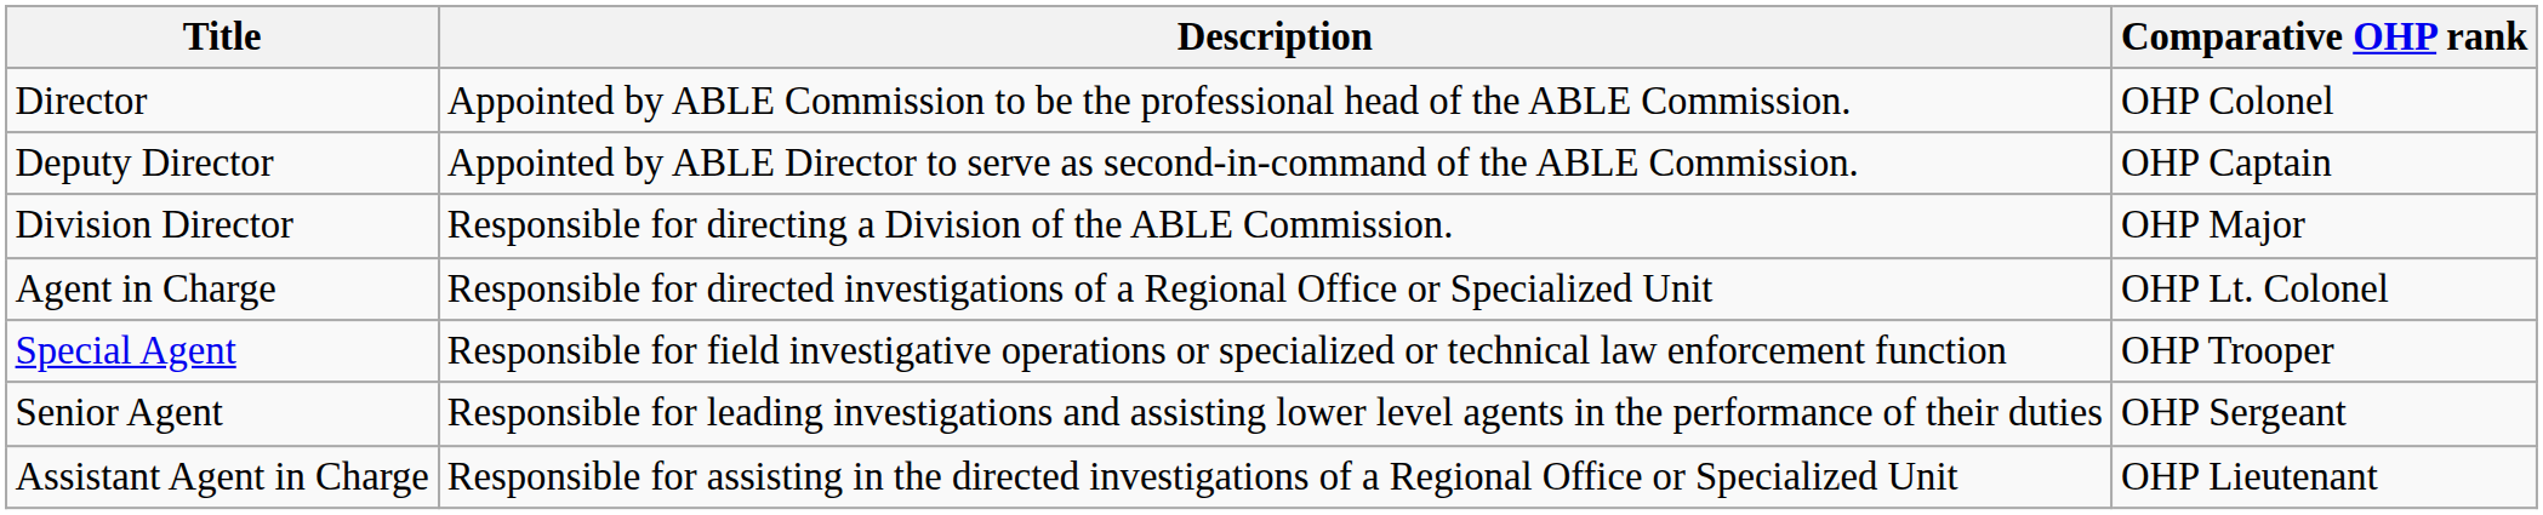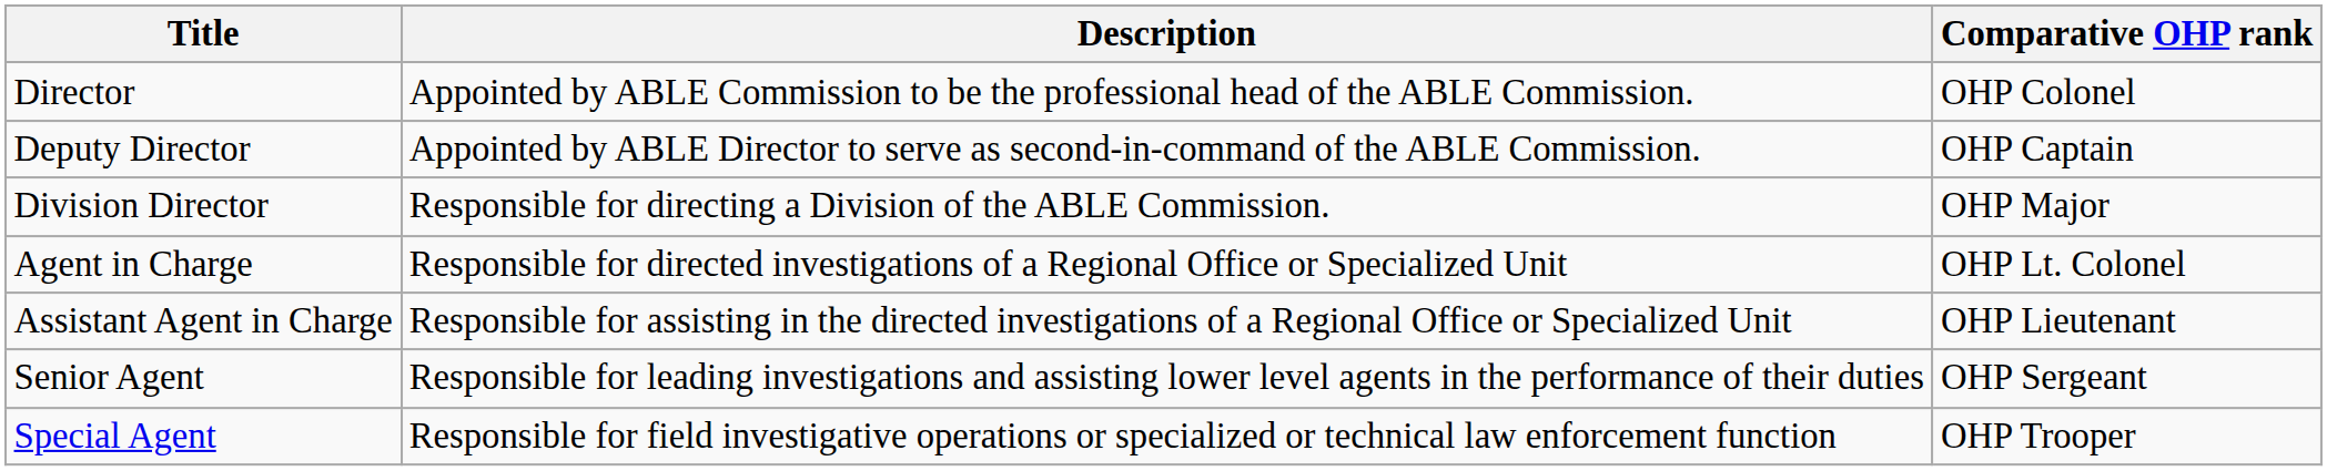 <table border="1" cellspacing="0" cellpadding="5" style="border-collapse:collapse;" class="wikitable">
 <tr>
 <th>Title</th>
 <th>Description</th>
 <th>Comparative <a href='#'>OHP</a> rank</th>
 </tr>
 <tr>
 <td>Director</td>
 <td>Appointed by ABLE Commission to be the professional head of the ABLE Commission.</td>
 <td>OHP Colonel</td>
 </tr>
 <tr>
 <td>Deputy Director</td>
 <td>Appointed by ABLE Director to serve as second-in-command of the ABLE Commission.</td>
 <td>OHP Captain</td>
 </tr>
 <tr>
 <td>Division Director</td>
 <td>Responsible for directing a Division of the ABLE Commission.</td>
 <td>OHP Major</td>
 </tr>
 <tr>
 <td>Agent in Charge</td>
 <td>Responsible for directed investigations of a Regional Office or Specialized Unit</td>
 <td>OHP Lt. Colonel</td>
 </tr>
 <tr>
-<td><a href='#'>Special Agent</a></td>
-<td>Responsible for field investigative operations or specialized or technical law enforcement function</td>
-<td>OHP Trooper</td>
+<td>Assistant Agent in Charge</td>
+<td>Responsible for assisting in the directed investigations of a Regional Office or Specialized Unit</td>
+<td>OHP Lieutenant</td>
 </tr>
 <tr>
 <td>Senior Agent</td>
 <td>Responsible for leading investigations and assisting lower level agents in the performance of their duties</td>
 <td>OHP Sergeant</td>
 </tr>
 <tr>
-<td>Assistant Agent in Charge</td>
-<td>Responsible for assisting in the directed investigations of a Regional Office or Specialized Unit</td>
-<td>OHP Lieutenant</td>
+<td><a href='#'>Special Agent</a></td>
+<td>Responsible for field investigative operations or specialized or technical law enforcement function</td>
+<td>OHP Trooper</td>
 </tr>
 </table>
